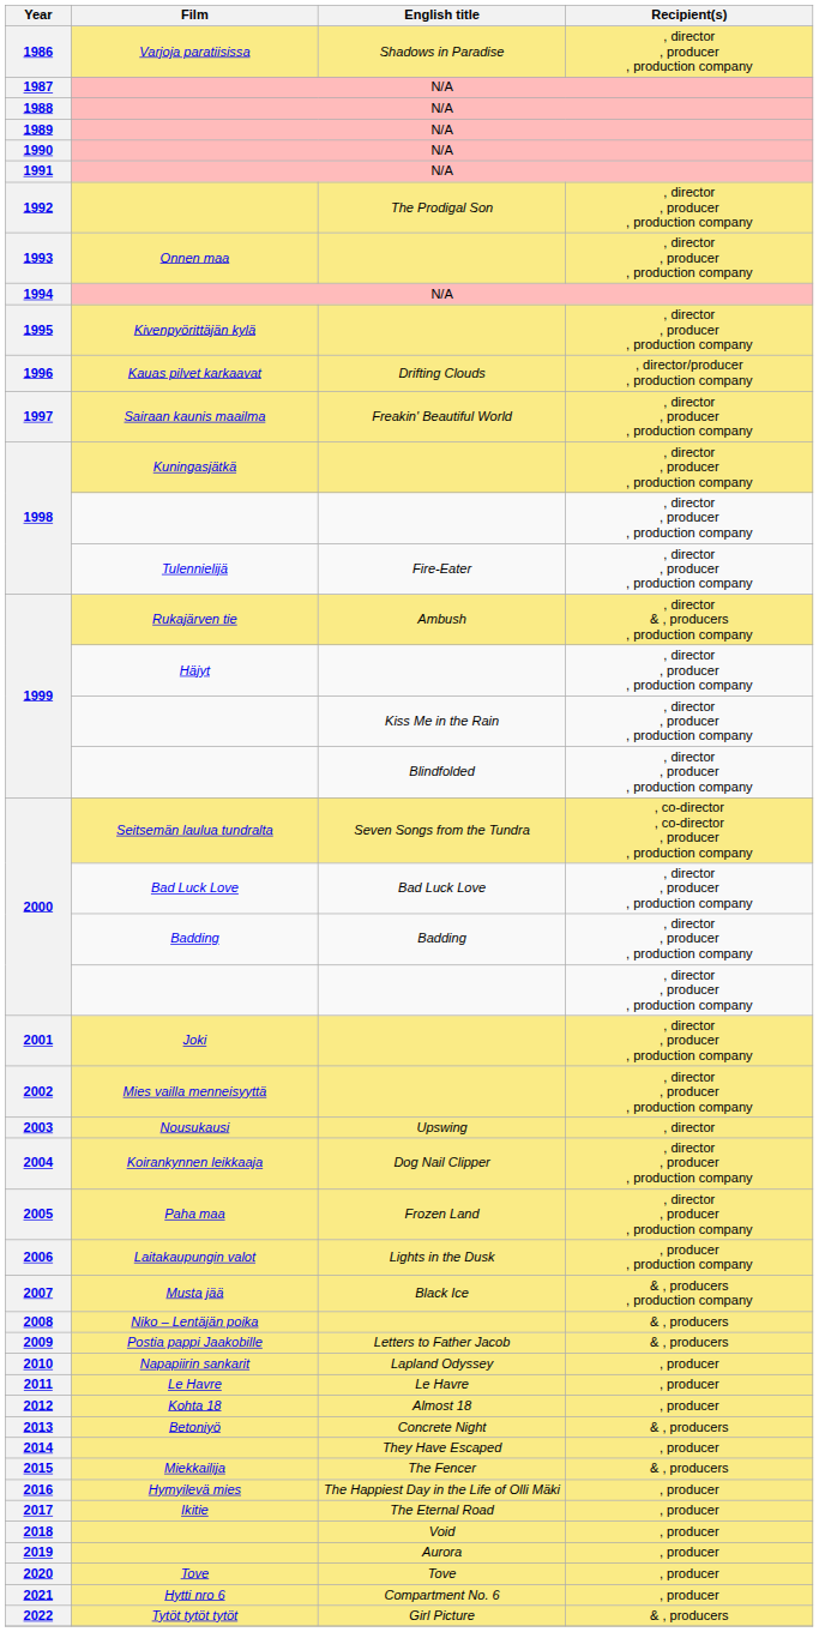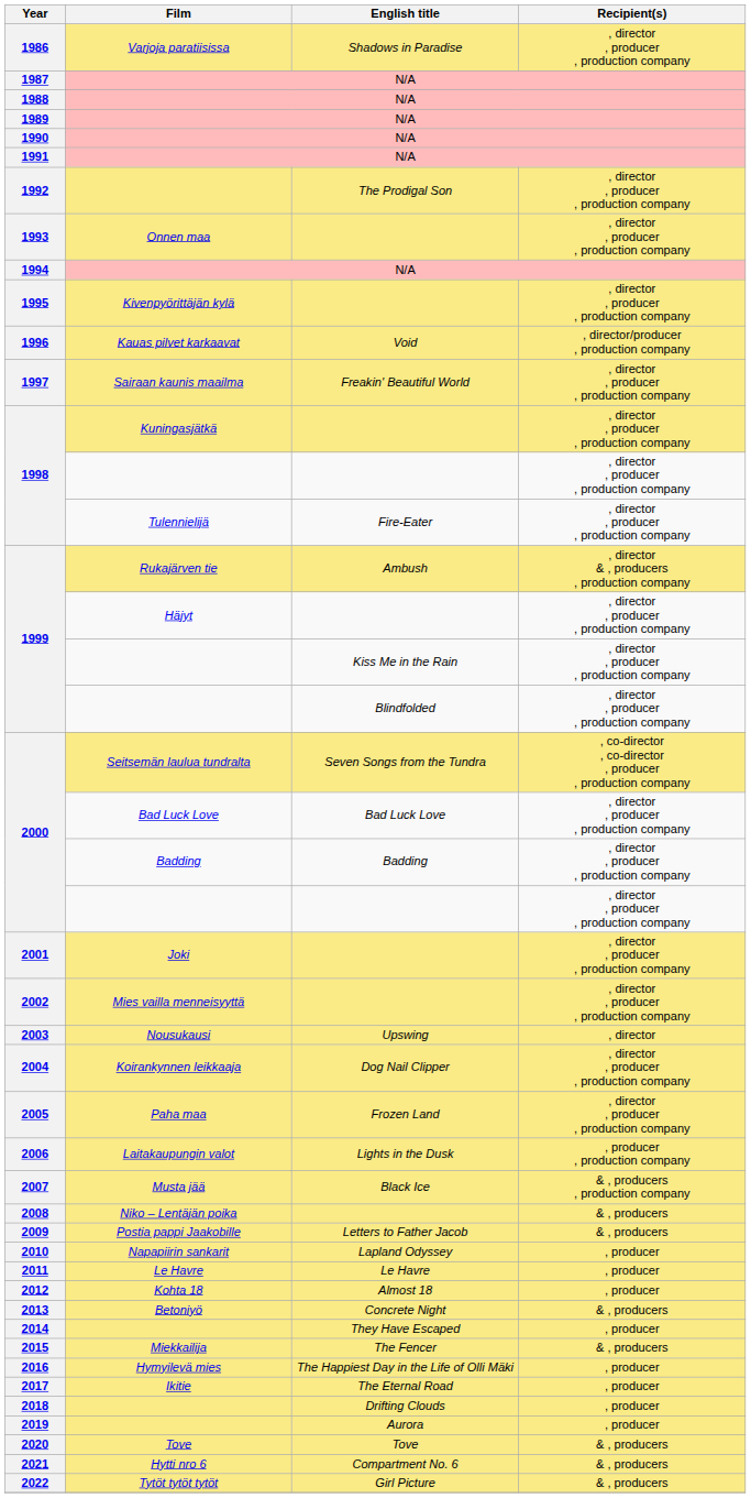 <table class="wikitable sortable" rowspan=2 border="2" cellpadding="4" style="text-align: center">
 <tr>
 <th scope="col" style="width:8%;">Year</th>
 <th scope="col" style="width:30%;">Film</th>
 <th scope="col" style="width:30%;">English title</th>
 <th scope="col" style="width:30%;">Recipient(s)</th>
 </tr>
 <tr>
 <th scope="row" rowspan=1 style="text-align:center;"><a href='#'>1986</a><br><small></small></th>
 <td style="background:#FAEB86"><em><a href='#'>Varjoja paratiisissa</a></em></td>
 <td style="background:#FAEB86"><em>Shadows in Paradise</em></td>
 <td style="background:#FAEB86">, director <br>, producer <br>, production company </td>
 </tr>
 <tr>
 <th scope="row" rowspan=1 style="text-align:center;"><a href='#'>1987</a><br><small></small></th>
 <td style="background:#ffbbbb" colspan=3>N/A</td>
 </tr>
 <tr>
 <th scope="row" rowspan=1 style="text-align:center;"><a href='#'>1988</a><br><small></small></th>
 <td style="background:#ffbbbb" colspan=3>N/A</td>
 </tr>
 <tr>
 <th scope="row" rowspan=1 style="text-align:center;"><a href='#'>1989</a><br><small></small></th>
 <td style="background:#ffbbbb" colspan=3>N/A</td>
 </tr>
 <tr>
 <th scope="row" rowspan=1 style="text-align:center;"><a href='#'>1990</a><br><small></small></th>
 <td style="background:#ffbbbb" colspan=3>N/A</td>
 </tr>
 <tr>
 <th scope="row" rowspan=1 style="text-align:center;"><a href='#'>1991</a><br><small></small></th>
 <td style="background:#ffbbbb" colspan=3>N/A</td>
 </tr>
 <tr>
 <th scope="row" rowspan=1 style="text-align:center;"><a href='#'>1992</a><br><small></small></th>
 <td style="background:#FAEB86"><em></em></td>
 <td style="background:#FAEB86"><em>The Prodigal Son</em></td>
 <td style="background:#FAEB86">, director <br>, producer <br>, production company </td>
 </tr>
 <tr>
 <th scope="row" rowspan=1 style="text-align:center;"><a href='#'>1993</a><br><small></small></th>
 <td style="background:#FAEB86"><em><a href='#'>Onnen maa</a></em></td>
 <td style="background:#FAEB86"></td>
 <td style="background:#FAEB86">, director <br>, producer <br>, production company </td>
 </tr>
 <tr>
 <th scope="row" rowspan=1 style="text-align:center;"><a href='#'>1994</a><br><small></small></th>
 <td style="background:#ffbbbb" colspan=3>N/A</td>
 </tr>
 <tr>
 <th scope="row" rowspan=1 style="text-align:center;"><a href='#'>1995</a><br><small></small></th>
 <td style="background:#FAEB86"><em><a href='#'>Kivenpyörittäjän kylä</a></em></td>
 <td style="background:#FAEB86"></td>
 <td style="background:#FAEB86">, director <br>, producer <br>, production company </td>
 </tr>
 <tr>
 <th scope="row" rowspan=1 style="text-align:center;"><a href='#'>1996</a><br><small></small></th>
 <td style="background:#FAEB86"><em><a href='#'>Kauas pilvet karkaavat</a></em></td>
-<td style="background:#FAEB86"><em>Drifting Clouds</em></td>
+<td style="background:#FAEB86"><em>Void</em></td>
 <td style="background:#FAEB86">, director/producer <br>, production company </td>
 </tr>
 <tr>
 <th scope="row" rowspan=1 style="text-align:center;"><a href='#'>1997</a><br><small></small></th>
 <td style="background:#FAEB86"><em><a href='#'>Sairaan kaunis maailma</a></em></td>
 <td style="background:#FAEB86"><em>Freakin' Beautiful World</em></td>
 <td style="background:#FAEB86">, director <br>, producer <br>, production company </td>
 </tr>
 <tr>
 <th scope="row" rowspan=3 style="text-align:center;"><a href='#'>1998</a><br><small></small></th>
 <td style="background:#FAEB86"><em><a href='#'>Kuningasjätkä</a></em></td>
 <td style="background:#FAEB86"></td>
 <td style="background:#FAEB86">, director <br>, producer <br>, production company </td>
 </tr>
 <tr>
 <td><em></em></td>
 <td></td>
 <td>, director<br>, producer<br>, production company</td>
 </tr>
 <tr>
 <td><em><a href='#'>Tulennielijä</a></em></td>
 <td><em>Fire-Eater</em></td>
 <td>, director<br>, producer<br>, production company</td>
 </tr>
 <tr>
 <th scope="row" rowspan=4 style="text-align:center;"><a href='#'>1999</a><br><small></small></th>
 <td style="background:#FAEB86"><em><a href='#'>Rukajärven tie</a></em></td>
 <td style="background:#FAEB86"><em>Ambush</em></td>
 <td style="background:#FAEB86">, director <br> & , producers <br>, production company </td>
 </tr>
 <tr>
 <td><em><a href='#'>Häjyt</a></em></td>
 <td></td>
 <td>, director<br>, producer<br>, production company</td>
 </tr>
 <tr>
 <td><em></em></td>
 <td><em>Kiss Me in the Rain</em></td>
 <td>, director<br>, producer<br>, production company</td>
 </tr>
 <tr>
 <td><em></em></td>
 <td><em>Blindfolded</em></td>
 <td>, director<br>, producer<br>, production company</td>
 </tr>
 <tr>
 <th scope="row" rowspan=4 style="text-align:center;"><a href='#'>2000</a><br><small></small></th>
 <td style="background:#FAEB86"><em><a href='#'>Seitsemän laulua tundralta</a></em></td>
 <td style="background:#FAEB86"><em>Seven Songs from the Tundra</em></td>
 <td style="background:#FAEB86">, co-director <br>, co-director <br>, producer <br>, production company </td>
 </tr>
 <tr>
 <td><em><a href='#'>Bad Luck Love</a></em></td>
 <td><em>Bad Luck Love</em></td>
 <td>, director<br>, producer<br>, production company</td>
 </tr>
 <tr>
 <td><em><a href='#'>Badding</a></em></td>
 <td><em>Badding</em></td>
 <td>, director<br>, producer<br>, production company</td>
 </tr>
 <tr>
 <td><em></em></td>
 <td></td>
 <td>, director<br>, producer<br>, production company</td>
 </tr>
 <tr>
 <th scope="row" rowspan=1 style="text-align:center;"><a href='#'>2001</a><br><small></small></th>
 <td style="background:#FAEB86"><em><a href='#'>Joki</a></em></td>
 <td style="background:#FAEB86"></td>
 <td style="background:#FAEB86">, director <br>, producer <br>, production company </td>
 </tr>
 <tr>
 <th scope="row" rowspan=1 style="text-align:center;"><a href='#'>2002</a><br><small></small></th>
 <td style="background:#FAEB86"><em><a href='#'>Mies vailla menneisyyttä</a></em></td>
 <td style="background:#FAEB86"></td>
 <td style="background:#FAEB86">, director <br>, producer <br>, production company </td>
 </tr>
 <tr>
 <th scope="row" rowspan=1 style="text-align:center;"><a href='#'>2003</a><br><small></small></th>
 <td style="background:#FAEB86"><em><a href='#'>Nousukausi</a></em></td>
 <td style="background:#FAEB86"><em>Upswing</em></td>
 <td style="background:#FAEB86">, director </td>
 </tr>
 <tr>
 <th scope="row" rowspan=1 style="text-align:center;"><a href='#'>2004</a><br><small></small></th>
 <td style="background:#FAEB86"><em><a href='#'>Koirankynnen leikkaaja</a></em></td>
 <td style="background:#FAEB86"><em>Dog Nail Clipper</em></td>
 <td style="background:#FAEB86">, director <br>, producer <br>, production company </td>
 </tr>
 <tr>
 <th scope="row" rowspan=1 style="text-align:center;"><a href='#'>2005</a><br><small></small></th>
 <td style="background:#FAEB86"><em><a href='#'>Paha maa</a></em></td>
 <td style="background:#FAEB86"><em>Frozen Land</em></td>
 <td style="background:#FAEB86">, director <br>, producer <br>, production company </td>
 </tr>
 <tr>
 <th scope="row" rowspan=1 style="text-align:center;"><a href='#'>2006</a><br><small></small></th>
 <td style="background:#FAEB86"><em><a href='#'>Laitakaupungin valot</a></em></td>
 <td style="background:#FAEB86"><em>Lights in the Dusk</em></td>
 <td style="background:#FAEB86">, producer <br>, production company </td>
 </tr>
 <tr>
 <th scope="row" rowspan=1 style="text-align:center;"><a href='#'>2007</a><br><small></small></th>
 <td style="background:#FAEB86"><em><a href='#'>Musta jää</a></em></td>
 <td style="background:#FAEB86"><em>Black Ice</em></td>
 <td style="background:#FAEB86"> & , producers <br>, production company </td>
 </tr>
 <tr>
 <th scope="row" rowspan=1 style="text-align:center;"><a href='#'>2008</a><br><small></small></th>
 <td style="background:#FAEB86"><em><a href='#'>Niko – Lentäjän poika</a></em></td>
 <td style="background:#FAEB86"></td>
 <td style="background:#FAEB86"> & , producers </td>
 </tr>
 <tr>
 <th scope="row" rowspan=1 style="text-align:center;"><a href='#'>2009</a><br><small></small></th>
 <td style="background:#FAEB86"><em><a href='#'>Postia pappi Jaakobille</a></em></td>
 <td style="background:#FAEB86"><em>Letters to Father Jacob</em></td>
 <td style="background:#FAEB86"> & , producers </td>
 </tr>
 <tr>
 <th scope="row" rowspan=1 style="text-align:center;"><a href='#'>2010</a><br><small></small></th>
 <td style="background:#FAEB86"><em><a href='#'>Napapiirin sankarit</a></em></td>
 <td style="background:#FAEB86"><em>Lapland Odyssey</em></td>
 <td style="background:#FAEB86">, producer </td>
 </tr>
 <tr>
 <th scope="row" rowspan=1 style="text-align:center;"><a href='#'>2011</a><br><small></small></th>
 <td style="background:#FAEB86"><em><a href='#'>Le Havre</a></em></td>
 <td style="background:#FAEB86"><em>Le Havre</em></td>
 <td style="background:#FAEB86">, producer </td>
 </tr>
 <tr>
 <th scope="row" rowspan=1 style="text-align:center;"><a href='#'>2012</a><br><small></small></th>
 <td style="background:#FAEB86"><em><a href='#'>Kohta 18</a></em></td>
 <td style="background:#FAEB86"><em>Almost 18</em></td>
 <td style="background:#FAEB86">, producer </td>
 </tr>
 <tr>
 <th scope="row" rowspan=1 style="text-align:center;"><a href='#'>2013</a><br><small></small></th>
 <td style="background:#FAEB86"><em><a href='#'>Betoniyö</a></em></td>
 <td style="background:#FAEB86"><em>Concrete Night</em></td>
 <td style="background:#FAEB86"> & , producers </td>
 </tr>
 <tr>
 <th scope="row" rowspan=1 style="text-align:center;"><a href='#'>2014</a><br><small></small></th>
 <td style="background:#FAEB86"><em></em></td>
 <td style="background:#FAEB86"><em>They Have Escaped</em></td>
 <td style="background:#FAEB86">, producer </td>
 </tr>
 <tr>
 <th scope="row" rowspan=1 style="text-align:center;"><a href='#'>2015</a><br><small></small></th>
 <td style="background:#FAEB86"><em><a href='#'>Miekkailija</a></em></td>
 <td style="background:#FAEB86"><em>The Fencer</em></td>
 <td style="background:#FAEB86"> & , producers </td>
 </tr>
 <tr>
 <th scope="row" rowspan=1 style="text-align:center;"><a href='#'>2016</a><br><small></small></th>
 <td style="background:#FAEB86"><em><a href='#'>Hymyilevä mies</a></em></td>
 <td style="background:#FAEB86"><em>The Happiest Day in the Life of Olli Mäki</em></td>
 <td style="background:#FAEB86">, producer </td>
 </tr>
 <tr>
 <th scope="row" rowspan=1 style="text-align:center;"><a href='#'>2017</a><br><small></small></th>
 <td style="background:#FAEB86"><em><a href='#'>Ikitie</a></em></td>
 <td style="background:#FAEB86"><em>The Eternal Road</em></td>
 <td style="background:#FAEB86">, producer </td>
 </tr>
 <tr>
 <th scope="row" rowspan=1 style="text-align:center;"><a href='#'>2018</a><br><small></small></th>
 <td style="background:#FAEB86"><em></em></td>
-<td style="background:#FAEB86"><em>Void</em></td>
+<td style="background:#FAEB86"><em>Drifting Clouds</em></td>
 <td style="background:#FAEB86">, producer </td>
 </tr>
 <tr>
 <th scope="row" rowspan=1 style="text-align:center;"><a href='#'>2019</a><br><small></small></th>
 <td style="background:#FAEB86"><em></em></td>
 <td style="background:#FAEB86"><em>Aurora</em></td>
 <td style="background:#FAEB86">, producer </td>
 </tr>
 <tr>
 <th scope="row" rowspan=1 style="text-align:center;"><a href='#'>2020</a><br><small></small></th>
 <td style="background:#FAEB86"><em><a href='#'>Tove</a></em></td>
 <td style="background:#FAEB86"><em>Tove</em></td>
-<td style="background:#FAEB86">, producer </td>
+<td style="background:#FAEB86"> & , producers </td>
 </tr>
 <tr>
 <th scope="row" rowspan=1 style="text-align:center;"><a href='#'>2021</a><br><small></small></th>
 <td style="background:#FAEB86"><em><a href='#'>Hytti nro 6</a></em></td>
 <td style="background:#FAEB86"><em>Compartment No. 6</em></td>
-<td style="background:#FAEB86">, producer </td>
+<td style="background:#FAEB86"> & , producers </td>
 </tr>
 <tr>
 <th scope="row" rowspan=1 style="text-align:center;"><a href='#'>2022</a><br><small></small></th>
 <td style="background:#FAEB86"><em><a href='#'>Tytöt tytöt tytöt</a></em></td>
 <td style="background:#FAEB86"><em>Girl Picture</em></td>
 <td style="background:#FAEB86"> & , producers </td>
 </tr>
 <tr>
 </tr>
 </table>
